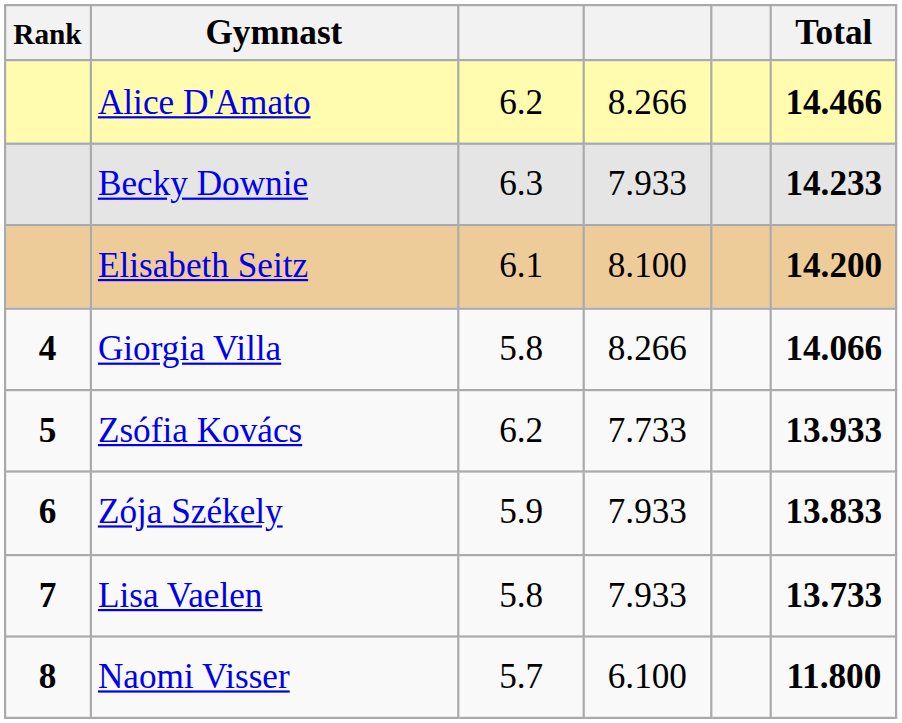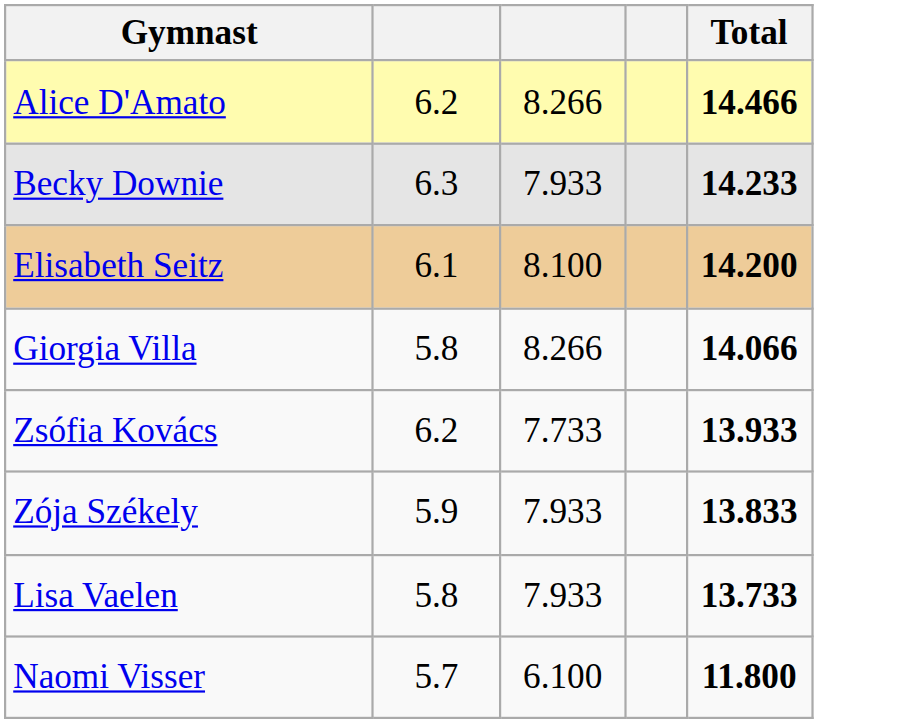 <table style="text-align:center;" class="wikitable sortable">
 <tr>
-<th scope="col" style="width:15px;"><small>Rank</small></th>
 <th scope="col" style="width:160px;">Gymnast</th>
 <th scope="col" style="width:50px;"><small></small></th>
 <th scope="col" style="width:50px;"><small></small></th>
 <th scope="col" style="width:20px;"><small></small></th>
 <th scope="col" style="width:50px;">Total</th>
 </tr>
 <tr style="background:#fffcaf;">
-<td scope="row" style="text-align:center"><strong></strong></td>
 <td style="height:30px; text-align:left;"> <a href='#'>Alice D'Amato</a></td>
 <td>6.2</td>
 <td>8.266</td>
 <td></td>
 <td><strong>14.466</strong></td>
 </tr>
 <tr style="background:#e5e5e5;">
-<td scope="row" style="text-align:center"><strong></strong></td>
 <td style="height:30px; text-align:left;"> <a href='#'>Becky Downie</a></td>
 <td>6.3</td>
 <td>7.933</td>
 <td></td>
 <td><strong>14.233</strong></td>
 </tr>
 <tr style="background:#ec9;">
-<td scope="row" style="text-align:center"><strong></strong></td>
 <td style="height:30px; text-align:left;"> <a href='#'>Elisabeth Seitz</a></td>
 <td>6.1</td>
 <td>8.100</td>
 <td></td>
 <td><strong>14.200</strong></td>
 </tr>
 <tr>
-<td scope="row" style="text-align:center"><strong>4</strong></td>
 <td style="height:30px; text-align:left;"> <a href='#'>Giorgia Villa</a></td>
 <td>5.8</td>
 <td>8.266</td>
 <td></td>
 <td><strong>14.066</strong></td>
 </tr>
 <tr>
-<td scope="row" style="text-align:center"><strong>5</strong></td>
 <td style="height:30px; text-align:left;"> <a href='#'>Zsófia Kovács</a></td>
 <td>6.2</td>
 <td>7.733</td>
 <td></td>
 <td><strong>13.933</strong></td>
 </tr>
 <tr>
-<td scope="row" style="text-align:center"><strong>6</strong></td>
 <td style="height:30px; text-align:left;"> <a href='#'>Zója Székely</a></td>
 <td>5.9</td>
 <td>7.933</td>
 <td></td>
 <td><strong>13.833</strong></td>
 </tr>
 <tr>
-<td scope="row" style="text-align:center"><strong>7</strong></td>
 <td style="height:30px; text-align:left;"> <a href='#'>Lisa Vaelen</a></td>
 <td>5.8</td>
 <td>7.933</td>
 <td></td>
 <td><strong>13.733</strong></td>
 </tr>
 <tr>
-<td scope="row" style="text-align:center"><strong>8</strong></td>
 <td style="height:30px; text-align:left;"> <a href='#'>Naomi Visser</a></td>
 <td>5.7</td>
 <td>6.100</td>
 <td></td>
 <td><strong>11.800</strong></td>
 </tr>
 </table>
